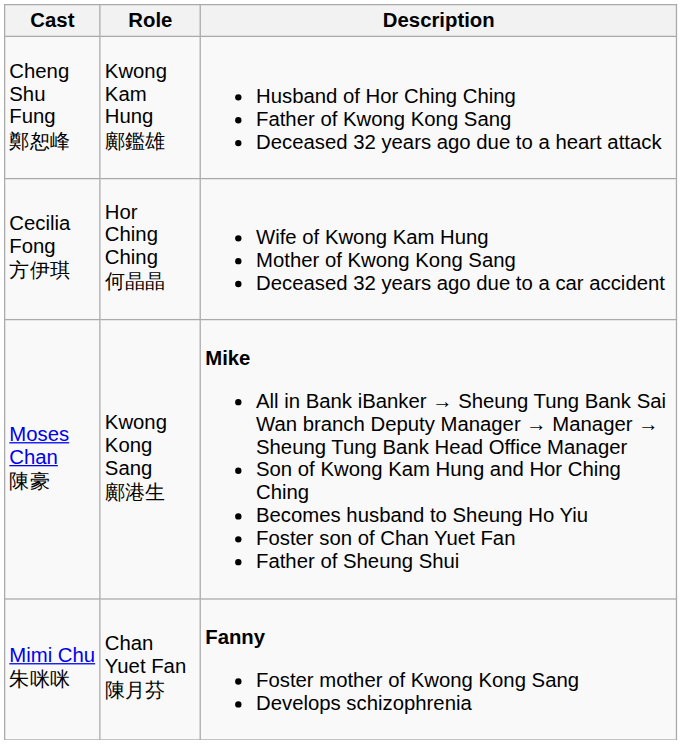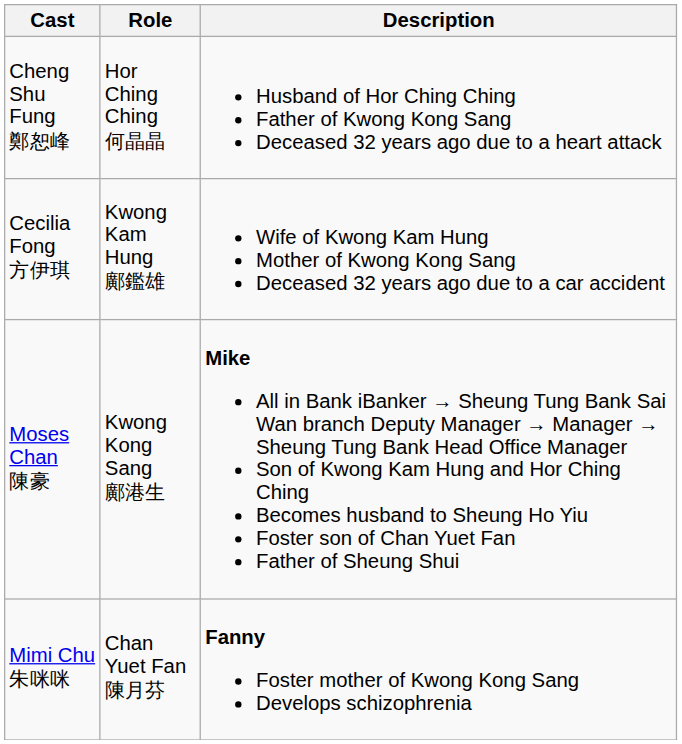 <table class="wikitable" width="60%">
 <tr>
 <th>Cast</th>
 <th>Role</th>
 <th>Description</th>
 </tr>
 <tr>
 <td>Cheng Shu Fung <br> 鄭恕峰</td>
-<td>Kwong Kam Hung <br> 鄺鑑雄</td>
+<td>Hor Ching Ching <br> 何晶晶</td>
 <td><br><ul><li>Husband of Hor Ching Ching</li><li>Father of Kwong Kong Sang</li><li>Deceased 32 years ago due to a heart attack</li></ul></td>
 </tr>
 <tr>
 <td>Cecilia Fong <br> 方伊琪</td>
-<td>Hor Ching Ching <br> 何晶晶</td>
+<td>Kwong Kam Hung <br> 鄺鑑雄</td>
 <td><br><ul><li>Wife of Kwong Kam Hung</li><li>Mother of Kwong Kong Sang</li><li>Deceased 32 years ago due to a car accident</li></ul></td>
 </tr>
 <tr>
 <td><a href='#'>Moses Chan</a> <br> 陳豪</td>
 <td>Kwong Kong Sang <br> 鄺港生</td>
 <td><br><strong>Mike</strong><ul><li>All in Bank iBanker → Sheung Tung Bank Sai Wan branch Deputy Manager → Manager → Sheung Tung Bank Head Office Manager</li><li>Son of Kwong Kam Hung and Hor Ching Ching</li><li>Becomes husband to  Sheung Ho Yiu</li><li>Foster son of Chan Yuet Fan</li><li>Father of Sheung Shui</li></ul></td>
 </tr>
 <tr>
 <td><a href='#'>Mimi Chu</a> <br> 朱咪咪</td>
 <td>Chan Yuet Fan <br> 陳月芬</td>
 <td><br><strong>Fanny</strong><ul><li>Foster mother of Kwong Kong Sang</li><li>Develops schizophrenia</li></ul></td>
 </tr>
 </table>
